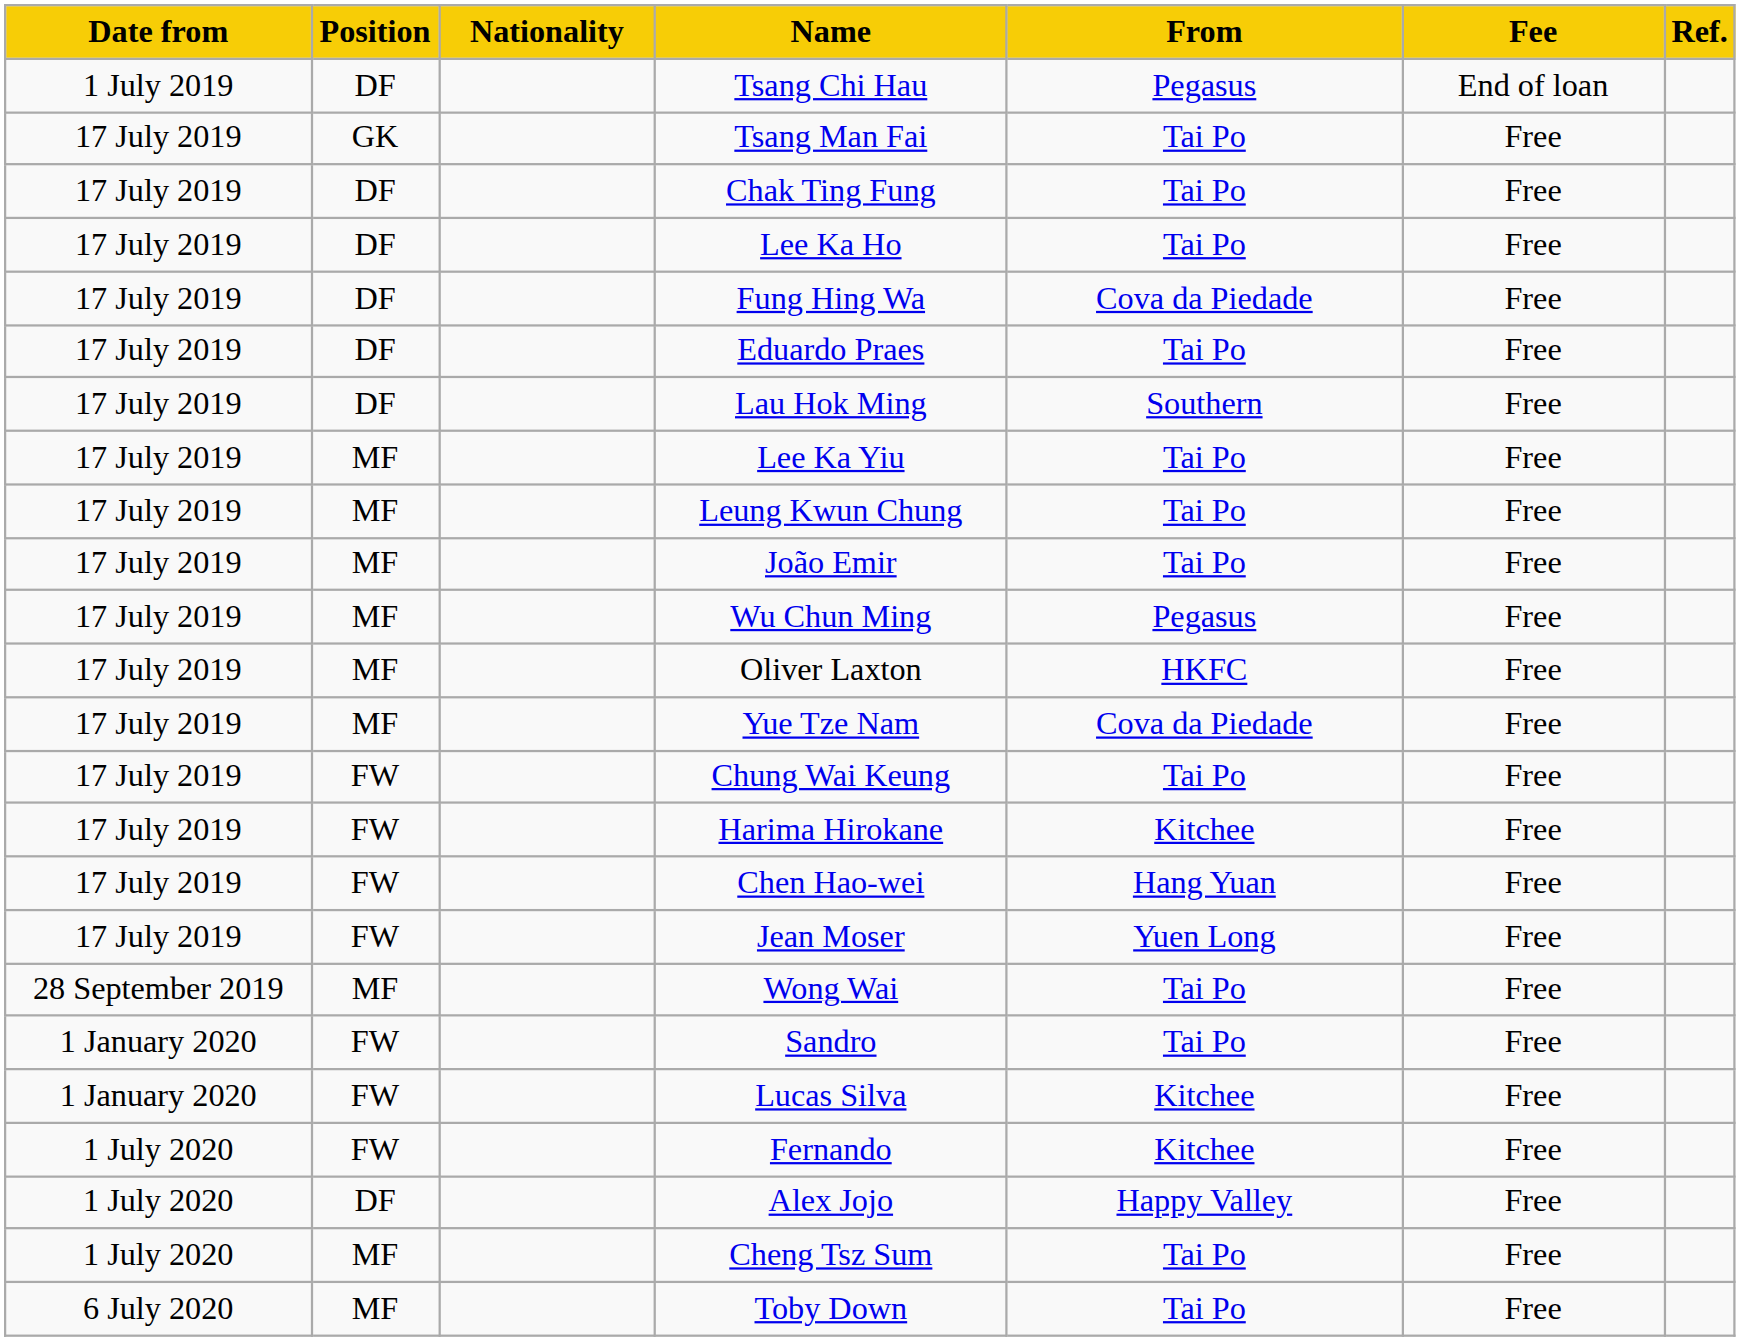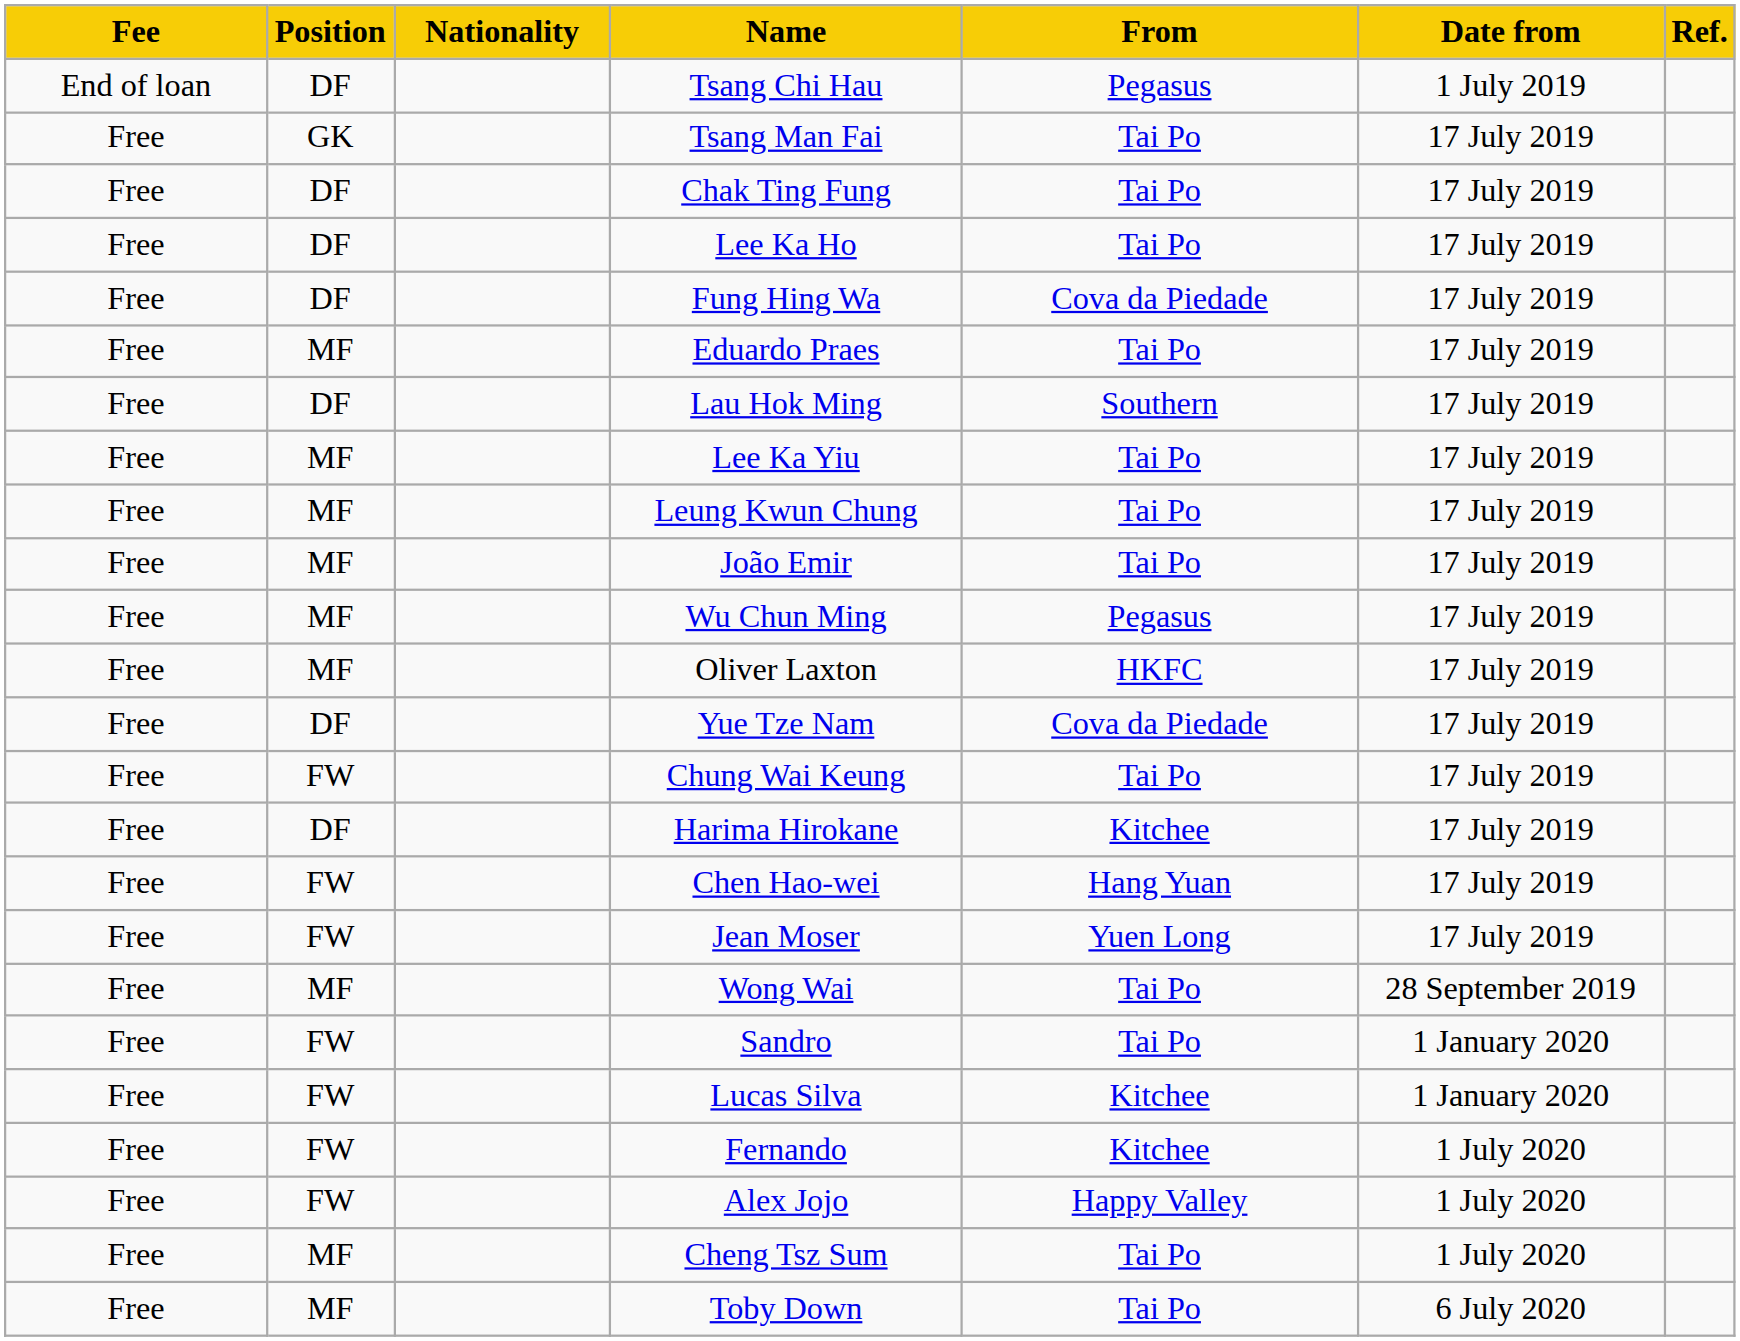 <table class="wikitable"  style="text-align:center; font-size:90%;">
 <tr>
-<th style="background:#f7cd06; color:#000000; width:130px;">Date from</th>
+<th style="background:#f7cd06; color:#000000; width:110px;">Fee</th>
 <th style="background:#f7cd06; color:#000000; width:50px;">Position</th>
 <th style="background:#f7cd06; color:#000000; width:90px;">Nationality</th>
 <th style="background:#f7cd06; color:#000000; width:150px;">Name</th>
 <th style="background:#f7cd06; color:#000000; width:170px;">From</th>
-<th style="background:#f7cd06; color:#000000; width:110px;">Fee</th>
+<th style="background:#f7cd06; color:#000000; width:130px;">Date from</th>
 <th style="background:#f7cd06; color:#000000; width:25px;">Ref.</th>
 </tr>
 <tr>
-<td>1 July 2019</td>
+<td>End of loan</td>
 <td>DF</td>
 <td></td>
 <td><a href='#'>Tsang Chi Hau</a></td>
 <td><a href='#'>Pegasus</a></td>
-<td>End of loan</td>
+<td>1 July 2019</td>
 <td></td>
 </tr>
 <tr>
-<td>17 July 2019</td>
+<td>Free</td>
 <td>GK</td>
 <td></td>
 <td><a href='#'>Tsang Man Fai</a></td>
 <td><a href='#'>Tai Po</a></td>
-<td>Free</td>
+<td>17 July 2019</td>
 <td></td>
 </tr>
 <tr>
-<td>17 July 2019</td>
+<td>Free</td>
 <td>DF</td>
 <td></td>
 <td><a href='#'>Chak Ting Fung</a></td>
 <td><a href='#'>Tai Po</a></td>
-<td>Free</td>
+<td>17 July 2019</td>
 <td></td>
 </tr>
 <tr>
-<td>17 July 2019</td>
+<td>Free</td>
 <td>DF</td>
 <td></td>
 <td><a href='#'>Lee Ka Ho</a></td>
 <td><a href='#'>Tai Po</a></td>
-<td>Free</td>
+<td>17 July 2019</td>
 <td></td>
 </tr>
 <tr>
-<td>17 July 2019</td>
+<td>Free</td>
 <td>DF</td>
 <td></td>
 <td><a href='#'>Fung Hing Wa</a></td>
 <td> <a href='#'>Cova da Piedade</a></td>
-<td>Free</td>
+<td>17 July 2019</td>
 <td></td>
 </tr>
 <tr>
-<td>17 July 2019</td>
-<td>DF</td>
+<td>Free</td>
+<td>MF</td>
 <td></td>
 <td><a href='#'>Eduardo Praes</a></td>
 <td><a href='#'>Tai Po</a></td>
-<td>Free</td>
+<td>17 July 2019</td>
 <td></td>
 </tr>
 <tr>
-<td>17 July 2019</td>
+<td>Free</td>
 <td>DF</td>
 <td></td>
 <td><a href='#'>Lau Hok Ming</a></td>
 <td><a href='#'>Southern</a></td>
-<td>Free</td>
+<td>17 July 2019</td>
 <td></td>
 </tr>
 <tr>
-<td>17 July 2019</td>
+<td>Free</td>
 <td>MF</td>
 <td></td>
 <td><a href='#'>Lee Ka Yiu</a></td>
 <td><a href='#'>Tai Po</a></td>
-<td>Free</td>
+<td>17 July 2019</td>
 <td></td>
 </tr>
 <tr>
-<td>17 July 2019</td>
+<td>Free</td>
 <td>MF</td>
 <td></td>
 <td><a href='#'>Leung Kwun Chung</a></td>
 <td><a href='#'>Tai Po</a></td>
-<td>Free</td>
+<td>17 July 2019</td>
 <td></td>
 </tr>
 <tr>
-<td>17 July 2019</td>
+<td>Free</td>
 <td>MF</td>
 <td></td>
 <td><a href='#'>João Emir</a></td>
 <td><a href='#'>Tai Po</a></td>
-<td>Free</td>
+<td>17 July 2019</td>
 <td></td>
 </tr>
 <tr>
-<td>17 July 2019</td>
+<td>Free</td>
 <td>MF</td>
 <td></td>
 <td><a href='#'>Wu Chun Ming</a></td>
 <td><a href='#'>Pegasus</a></td>
-<td>Free</td>
+<td>17 July 2019</td>
 <td></td>
 </tr>
 <tr>
-<td>17 July 2019</td>
+<td>Free</td>
 <td>MF</td>
 <td></td>
 <td>Oliver Laxton</td>
 <td><a href='#'>HKFC</a></td>
-<td>Free</td>
+<td>17 July 2019</td>
 <td></td>
 </tr>
 <tr>
-<td>17 July 2019</td>
-<td>MF</td>
+<td>Free</td>
+<td>DF</td>
 <td></td>
 <td><a href='#'>Yue Tze Nam</a></td>
 <td> <a href='#'>Cova da Piedade</a></td>
-<td>Free</td>
+<td>17 July 2019</td>
 <td></td>
 </tr>
 <tr>
-<td>17 July 2019</td>
+<td>Free</td>
 <td>FW</td>
 <td></td>
 <td><a href='#'>Chung Wai Keung</a></td>
 <td><a href='#'>Tai Po</a></td>
-<td>Free</td>
+<td>17 July 2019</td>
 <td></td>
 </tr>
 <tr>
-<td>17 July 2019</td>
-<td>FW</td>
+<td>Free</td>
+<td>DF</td>
 <td></td>
 <td><a href='#'>Harima Hirokane</a></td>
 <td><a href='#'>Kitchee</a></td>
-<td>Free</td>
+<td>17 July 2019</td>
 <td></td>
 </tr>
 <tr>
-<td>17 July 2019</td>
+<td>Free</td>
 <td>FW</td>
 <td></td>
 <td><a href='#'>Chen Hao-wei</a></td>
 <td> <a href='#'>Hang Yuan</a></td>
-<td>Free</td>
+<td>17 July 2019</td>
 <td></td>
 </tr>
 <tr>
-<td>17 July 2019</td>
+<td>Free</td>
 <td>FW</td>
 <td></td>
 <td><a href='#'>Jean Moser</a></td>
 <td><a href='#'>Yuen Long</a></td>
-<td>Free</td>
+<td>17 July 2019</td>
 <td></td>
 </tr>
 <tr>
-<td>28 September 2019</td>
+<td>Free</td>
 <td>MF</td>
 <td></td>
 <td><a href='#'>Wong Wai</a></td>
 <td><a href='#'>Tai Po</a></td>
-<td>Free</td>
+<td>28 September 2019</td>
 <td></td>
 </tr>
 <tr>
-<td>1 January 2020</td>
+<td>Free</td>
 <td>FW</td>
 <td></td>
 <td><a href='#'>Sandro</a></td>
 <td><a href='#'>Tai Po</a></td>
-<td>Free</td>
+<td>1 January 2020</td>
 <td></td>
 </tr>
 <tr>
-<td>1 January 2020</td>
+<td>Free</td>
 <td>FW</td>
 <td></td>
 <td><a href='#'>Lucas Silva</a></td>
 <td><a href='#'>Kitchee</a></td>
-<td>Free</td>
+<td>1 January 2020</td>
 <td></td>
 </tr>
 <tr>
-<td>1 July 2020</td>
+<td>Free</td>
 <td>FW</td>
 <td></td>
 <td><a href='#'>Fernando</a></td>
 <td><a href='#'>Kitchee</a></td>
-<td>Free</td>
+<td>1 July 2020</td>
 <td></td>
 </tr>
 <tr>
-<td>1 July 2020</td>
-<td>DF</td>
+<td>Free</td>
+<td>FW</td>
 <td>  </td>
 <td><a href='#'>Alex Jojo</a></td>
 <td><a href='#'>Happy Valley</a></td>
-<td>Free</td>
+<td>1 July 2020</td>
 <td></td>
 </tr>
 <tr>
-<td>1 July 2020</td>
+<td>Free</td>
 <td>MF</td>
 <td></td>
 <td><a href='#'>Cheng Tsz Sum</a></td>
 <td><a href='#'>Tai Po</a></td>
-<td>Free</td>
+<td>1 July 2020</td>
 <td></td>
 </tr>
 <tr>
-<td>6 July 2020</td>
+<td>Free</td>
 <td>MF</td>
 <td></td>
 <td><a href='#'>Toby Down</a></td>
 <td><a href='#'>Tai Po</a></td>
-<td>Free</td>
+<td>6 July 2020</td>
 <td></td>
 </tr>
 </table>
